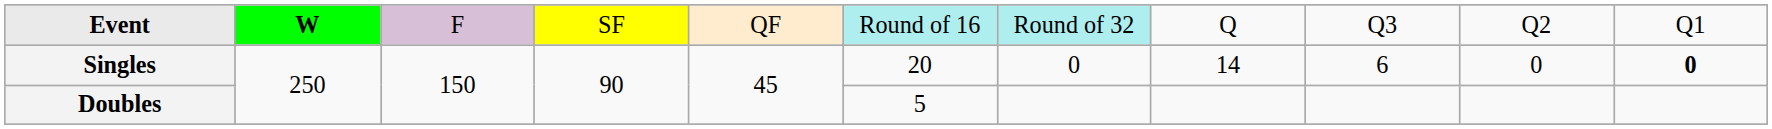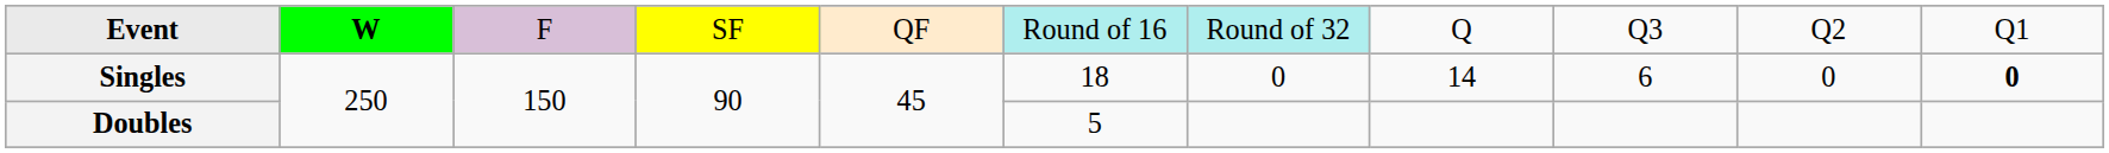 <table class=wikitable style=font-size:90%;text-align:center>
 <tr>
 <td style="width:130px; background:#eaeaea;"><strong>Event</strong></td>
 <td style="width:80px; background:lime;"><strong>W</strong></td>
 <td style="width:85px; background:thistle;">F</td>
 <td style="width:85px; background:#ff0;">SF</td>
 <td style="width:85px; background:#ffebcd;">QF</td>
 <td style="width:85px; background:#afeeee;">Round of 16</td>
 <td style="width:85px; background:#afeeee;">Round of 32</td>
 <td width=85>Q</td>
 <td width=85>Q3</td>
 <td width=85>Q2</td>
 <td width=85>Q1</td>
 </tr>
 <tr>
 <th style="background:#f3f3f3;">Singles</th>
 <td rowspan=2>250</td>
 <td rowspan=2>150</td>
 <td rowspan=2>90</td>
 <td rowspan=2>45</td>
-<td>20</td>
+<td>18</td>
 <td>0</td>
 <td>14</td>
 <td>6</td>
 <td>0</td>
 <td><strong>0</strong></td>
 </tr>
 <tr>
 <th style="background:#f3f3f3;">Doubles</th>
 <td>5</td>
 <td></td>
 <td></td>
 <td></td>
 <td></td>
 <td></td>
 </tr>
 </table>
